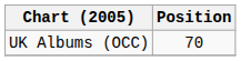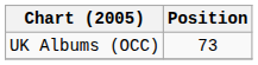 <table class="wikitable">
 <tr>
 <th>Chart (2005)</th>
 <th>Position</th>
 </tr>
 <tr>
 <td>UK Albums (OCC)</td>
-<td style="text-align:center;">70</td>
+<td style="text-align:center;">73</td>
 </tr>
 <tr>
 </tr>
 </table>
